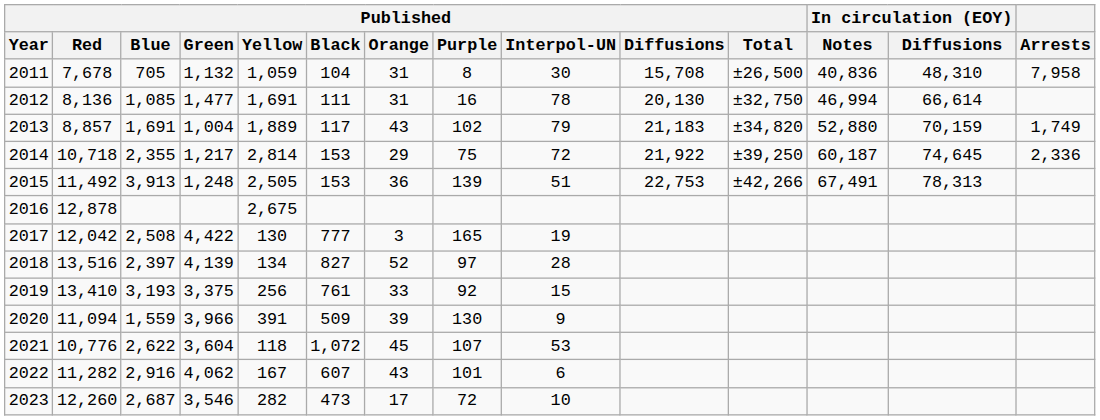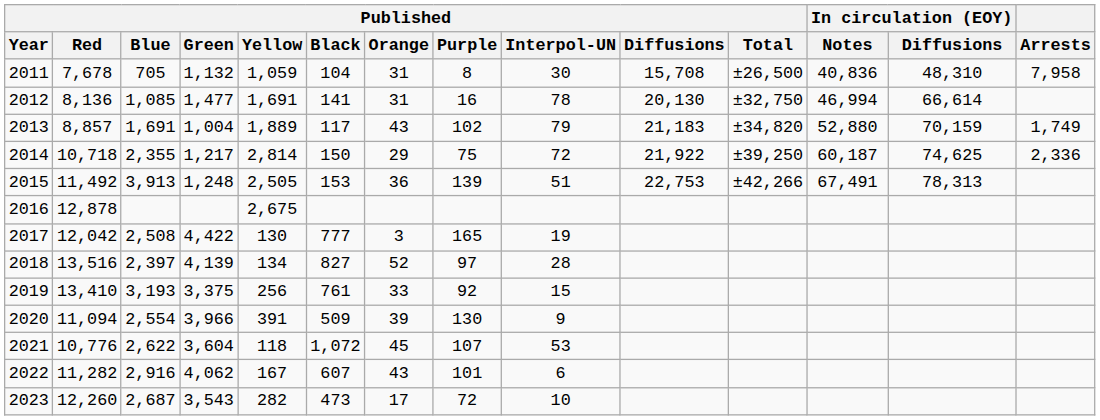 <table class="wikitable sortable" style="text-align: center">
 <tr>
 <th colspan=11>Published</th>
 <th colspan=2>In circulation (EOY)</th>
 <th></th>
 </tr>
 <tr>
 <th>Year</th>
 <th>Red</th>
 <th>Blue</th>
 <th>Green</th>
 <th>Yellow</th>
 <th>Black</th>
 <th>Orange</th>
 <th>Purple</th>
 <th>Interpol‑UN</th>
 <th>Diffusions</th>
 <th>Total</th>
 <th>Notes</th>
 <th>Diffusions</th>
 <th>Arrests</th>
 </tr>
 <tr>
 <td>2011</td>
 <td>7,678</td>
 <td>705</td>
 <td>1,132</td>
 <td>1,059</td>
 <td>104</td>
 <td>31</td>
 <td>8</td>
 <td>30</td>
 <td>15,708</td>
 <td>±26,500</td>
 <td>40,836</td>
 <td>48,310</td>
 <td>7,958</td>
 </tr>
 <tr>
 <td>2012</td>
 <td>8,136</td>
 <td>1,085</td>
 <td>1,477</td>
 <td>1,691</td>
-<td>111</td>
+<td>141</td>
 <td>31</td>
 <td>16</td>
 <td>78</td>
 <td>20,130</td>
 <td>±32,750</td>
 <td>46,994</td>
 <td>66,614</td>
 <td> </td>
 </tr>
 <tr>
 <td>2013</td>
 <td>8,857</td>
 <td>1,691</td>
 <td>1,004</td>
 <td>1,889</td>
 <td>117</td>
 <td>43</td>
 <td>102</td>
 <td>79</td>
 <td>21,183</td>
 <td>±34,820</td>
 <td>52,880</td>
 <td>70,159</td>
 <td>1,749</td>
 </tr>
 <tr>
 <td>2014</td>
 <td>10,718</td>
 <td>2,355</td>
 <td>1,217</td>
 <td>2,814</td>
-<td>153</td>
+<td>150</td>
 <td>29</td>
 <td>75</td>
 <td>72</td>
 <td>21,922</td>
 <td>±39,250</td>
 <td>60,187</td>
-<td>74,645</td>
+<td>74,625</td>
 <td>2,336</td>
 </tr>
 <tr>
 <td>2015</td>
 <td>11,492</td>
 <td>3,913</td>
 <td>1,248</td>
 <td>2,505</td>
 <td>153</td>
 <td>36</td>
 <td>139</td>
 <td>51</td>
 <td>22,753</td>
 <td>±42,266</td>
 <td>67,491</td>
 <td>78,313</td>
 <td> </td>
 </tr>
 <tr>
 <td>2016</td>
 <td>12,878</td>
 <td></td>
 <td></td>
 <td>2,675</td>
 <td></td>
 <td></td>
 <td></td>
 <td></td>
 <td></td>
 <td></td>
 <td></td>
 <td></td>
 <td></td>
 </tr>
 <tr>
 <td>2017</td>
 <td>12,042</td>
 <td>2,508</td>
 <td>4,422</td>
 <td>130</td>
 <td>777</td>
 <td>3</td>
 <td>165</td>
 <td>19</td>
 <td></td>
 <td></td>
 <td></td>
 <td></td>
 <td></td>
 </tr>
 <tr>
 <td>2018</td>
 <td>13,516</td>
 <td>2,397</td>
 <td>4,139</td>
 <td>134</td>
 <td>827</td>
 <td>52</td>
 <td>97</td>
 <td>28</td>
 <td></td>
 <td></td>
 <td></td>
 <td></td>
 <td></td>
 </tr>
 <tr>
 <td>2019</td>
 <td>13,410</td>
 <td>3,193</td>
 <td>3,375</td>
 <td>256</td>
 <td>761</td>
 <td>33</td>
 <td>92</td>
 <td>15</td>
 <td></td>
 <td></td>
 <td></td>
 <td></td>
 <td></td>
 </tr>
 <tr>
 <td>2020</td>
 <td>11,094</td>
-<td>1,559</td>
+<td>2,554</td>
 <td>3,966</td>
 <td>391</td>
 <td>509</td>
 <td>39</td>
 <td>130</td>
 <td>9</td>
 <td></td>
 <td></td>
 <td></td>
 <td></td>
 <td></td>
 </tr>
 <tr>
 <td>2021</td>
 <td>10,776</td>
 <td>2,622</td>
 <td>3,604</td>
 <td>118</td>
 <td>1,072</td>
 <td>45</td>
 <td>107</td>
 <td>53</td>
 <td></td>
 <td></td>
 <td></td>
 <td></td>
 <td></td>
 </tr>
 <tr>
 <td>2022</td>
 <td>11,282</td>
 <td>2,916</td>
 <td>4,062</td>
 <td>167</td>
 <td>607</td>
 <td>43</td>
 <td>101</td>
 <td>6</td>
 <td></td>
 <td></td>
 <td></td>
 <td></td>
 <td></td>
 </tr>
 <tr>
 <td>2023</td>
 <td>12,260</td>
 <td>2,687</td>
-<td>3,546</td>
+<td>3,543</td>
 <td>282</td>
 <td>473</td>
 <td>17</td>
 <td>72</td>
 <td>10</td>
 <td></td>
 <td></td>
 <td></td>
 <td></td>
 <td></td>
 </tr>
 </table>
